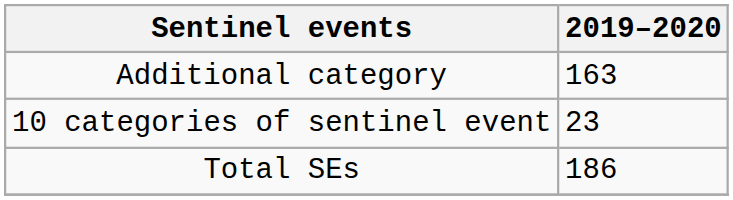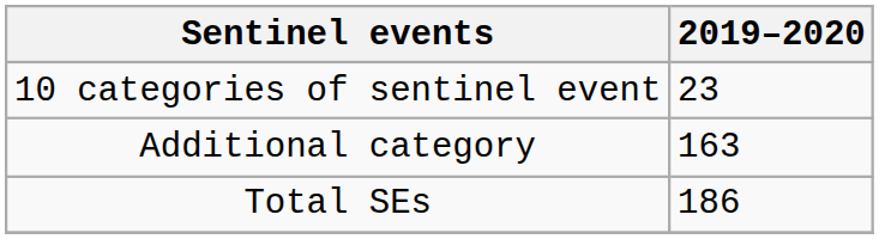 <table class="wikitable sortable">
 <tr>
 <th>Sentinel events</th>
 <th>2019–2020</th>
 </tr>
 <tr>
+<td align=center>10 categories of sentinel event</td>
+<td>23</td>
+</tr>
+<tr>
 <td align=center>Additional category</td>
 <td>163</td>
-</tr>
-<tr>
-<td align=center>10 categories of sentinel event</td>
-<td>23</td>
 </tr>
 <tr>
 <td align=center>Total SEs</td>
 <td>186</td>
 </tr>
 <tr>
 </tr>
 </table>
